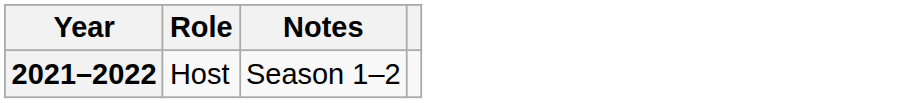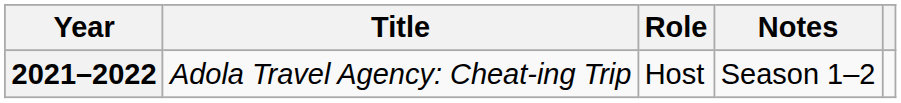 <table class="wikitable plainrowheaders">
 <tr>
 <th scope="col">Year</th>
+<th scope="col">Title</th>
 <th scope="col">Role</th>
 <th scope="col">Notes</th>
 <th scope="col"></th>
 </tr>
 <tr>
 <th scope="row">2021–2022</th>
+<td><em>Adola Travel Agency: Cheat-ing Trip</em></td>
 <td>Host</td>
 <td>Season 1–2</td>
 <td style="text-align:center"></td>
 </tr>
 </table>
